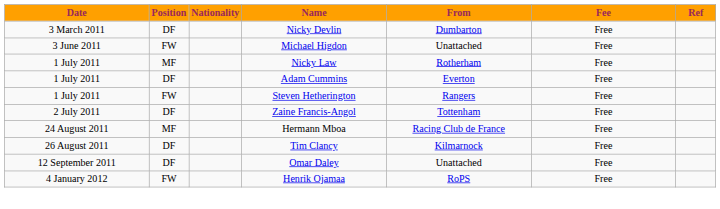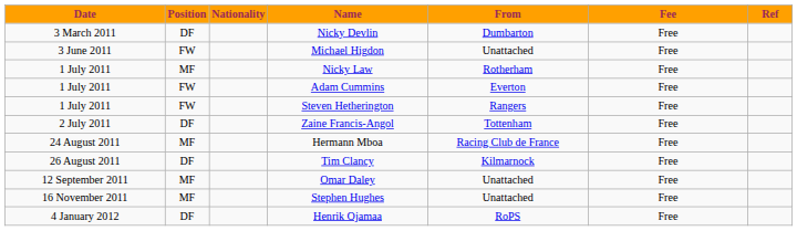 <table class="wikitable" style="text-align:center; font-size:90%">
 <tr>
 <th style="background:#ffa000; color:#98285c; width:200px;">Date</th>
 <th style="background:#ffa000; color:#98285c; width:50px;">Position</th>
 <th style="background:#ffa000; color:#98285c; width:50px;">Nationality</th>
 <th style="background:#ffa000; color:#98285c; width:200px;">Name</th>
 <th style="background:#ffa000; color:#98285c; width:200px;">From</th>
 <th style="background:#ffa000; color:#98285c; width:200px;">Fee</th>
 <th style="background:#ffa000; color:#98285c; width:50px;">Ref</th>
 </tr>
 <tr>
 <td>3 March 2011 </td>
 <td>DF</td>
 <td></td>
 <td><a href='#'>Nicky Devlin</a></td>
 <td><a href='#'>Dumbarton</a></td>
 <td>Free</td>
 <td></td>
 </tr>
 <tr>
 <td>3 June 2011</td>
 <td>FW</td>
 <td></td>
 <td><a href='#'>Michael Higdon</a></td>
 <td>Unattached</td>
 <td>Free</td>
 <td></td>
 </tr>
 <tr>
 <td>1 July 2011</td>
 <td>MF</td>
 <td></td>
 <td><a href='#'>Nicky Law</a></td>
 <td><a href='#'>Rotherham</a></td>
 <td>Free</td>
 <td></td>
 </tr>
 <tr>
 <td>1 July 2011</td>
-<td>DF</td>
+<td>FW</td>
 <td></td>
 <td><a href='#'>Adam Cummins</a></td>
 <td><a href='#'>Everton</a></td>
 <td>Free</td>
 <td></td>
 </tr>
 <tr>
 <td>1 July 2011</td>
 <td>FW</td>
 <td></td>
 <td><a href='#'>Steven Hetherington</a></td>
 <td><a href='#'>Rangers</a></td>
 <td>Free</td>
 <td></td>
 </tr>
 <tr>
 <td>2 July 2011</td>
 <td>DF</td>
 <td></td>
 <td><a href='#'>Zaine Francis-Angol</a></td>
 <td><a href='#'>Tottenham</a></td>
 <td>Free</td>
 <td></td>
 </tr>
 <tr>
 <td>24 August 2011</td>
 <td>MF</td>
 <td></td>
 <td>Hermann Mboa</td>
 <td><a href='#'>Racing Club de France</a></td>
 <td>Free</td>
 <td></td>
 </tr>
 <tr>
 <td>26 August 2011</td>
 <td>DF</td>
 <td></td>
 <td><a href='#'>Tim Clancy</a></td>
 <td><a href='#'>Kilmarnock</a></td>
 <td>Free</td>
 <td></td>
 </tr>
 <tr>
 <td>12 September 2011</td>
-<td>DF</td>
+<td>MF</td>
 <td></td>
 <td><a href='#'>Omar Daley</a></td>
 <td>Unattached</td>
 <td>Free</td>
 <td></td>
 </tr>
 <tr>
+<td>16 November 2011</td>
+<td>MF</td>
+<td></td>
+<td><a href='#'>Stephen Hughes</a></td>
+<td>Unattached</td>
+<td>Free</td>
+<td></td>
+</tr>
+<tr>
 <td>4 January 2012</td>
-<td>FW</td>
+<td>DF</td>
 <td></td>
 <td><a href='#'>Henrik Ojamaa</a></td>
 <td><a href='#'>RoPS</a></td>
 <td>Free</td>
 <td></td>
 </tr>
 </table>
